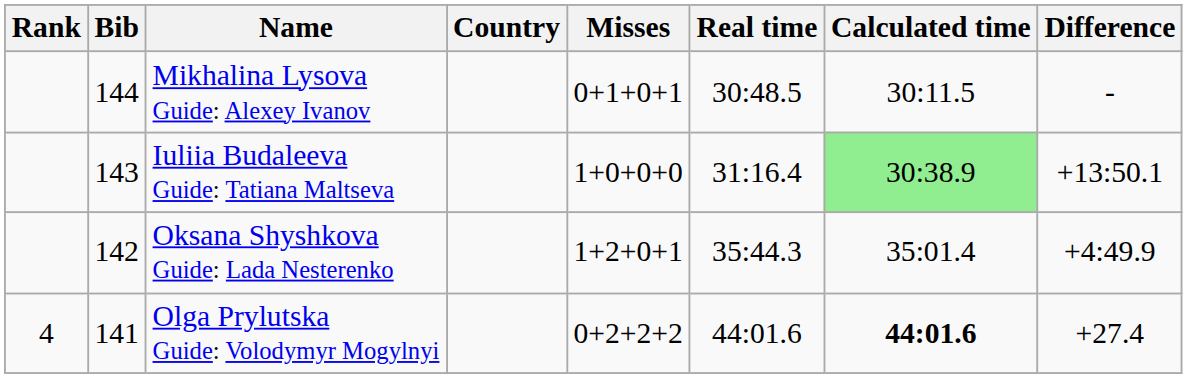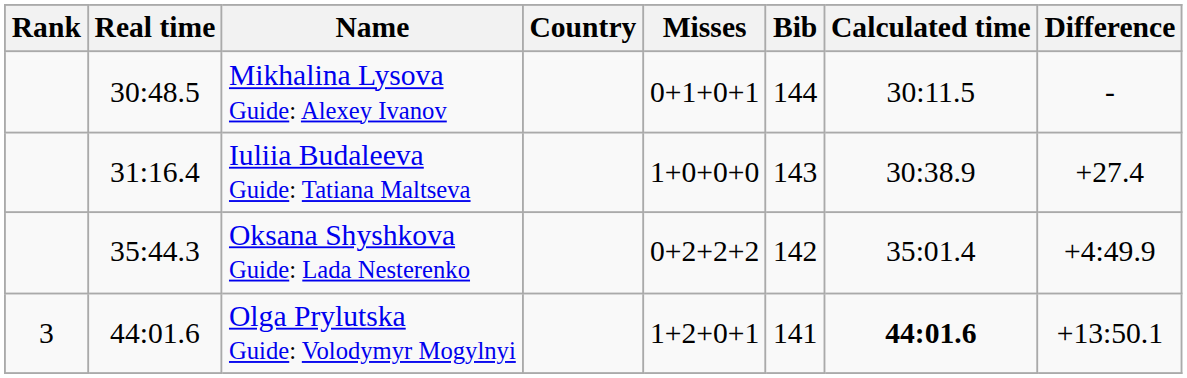 <table class="wikitable sortable" style="text-align:center">
 <tr>
 <th>Rank</th>
-<th>Bib</th>
+<th>Real time</th>
 <th>Name</th>
 <th>Country</th>
 <th>Misses</th>
-<th>Real time</th>
+<th>Bib</th>
 <th>Calculated time</th>
 <th>Difference</th>
 </tr>
 <tr>
 <td></td>
-<td>144</td>
+<td>30:48.5</td>
 <td align=left><a href='#'>Mikhalina Lysova</a><br><small><a href='#'>Guide</a>: <a href='#'>Alexey Ivanov</a></small></td>
 <td align=left></td>
 <td>0+1+0+1</td>
-<td>30:48.5</td>
+<td>144</td>
 <td>30:11.5</td>
 <td>-</td>
 </tr>
 <tr>
 <td></td>
-<td>143</td>
+<td>31:16.4</td>
 <td align=left><a href='#'>Iuliia Budaleeva</a><br><small><a href='#'>Guide</a>: <a href='#'>Tatiana Maltseva</a></small></td>
 <td align=left></td>
 <td>1+0+0+0</td>
-<td>31:16.4</td>
-<td style="background: lightgreen;">30:38.9</td>
-<td>+13:50.1</td>
+<td>143</td>
+<td>30:38.9</td>
+<td>+27.4</td>
 </tr>
 <tr>
 <td></td>
-<td>142</td>
+<td>35:44.3</td>
 <td align=left><a href='#'>Oksana Shyshkova</a><br><small><a href='#'>Guide</a>: <a href='#'>Lada Nesterenko</a></small></td>
 <td align=left></td>
-<td>1+2+0+1</td>
-<td>35:44.3</td>
+<td>0+2+2+2</td>
+<td>142</td>
 <td>35:01.4</td>
 <td>+4:49.9</td>
 </tr>
 <tr>
-<td>4</td>
-<td>141</td>
+<td>3</td>
+<td>44:01.6</td>
 <td align=left><a href='#'>Olga Prylutska</a><br><small><a href='#'>Guide</a>: <a href='#'>Volodymyr Mogylnyi</a></small></td>
 <td align=left></td>
-<td>0+2+2+2</td>
-<td>44:01.6</td>
+<td>1+2+0+1</td>
+<td>141</td>
 <td><strong>44:01.6</strong></td>
-<td>+27.4</td>
+<td>+13:50.1</td>
 </tr>
 </table>
